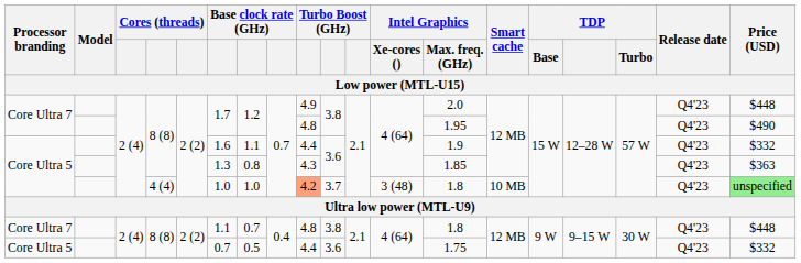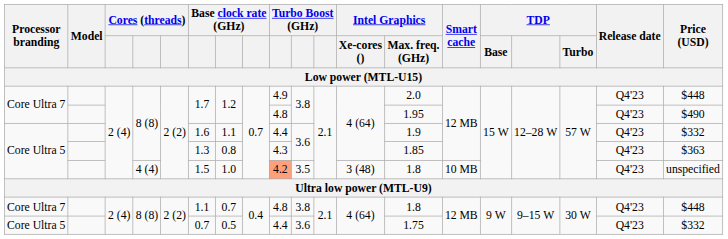 <table class="wikitable sortable" style="text-align:center;">
 <tr>
 <th rowspan="2">Processor<br>branding</th>
 <th rowspan="2">Model</th>
 <th colspan="3"><a href='#'>Cores</a> (<a href='#'>threads</a>)</th>
 <th colspan="3">Base <a href='#'>clock rate</a><br>(GHz)</th>
 <th colspan="3"><a href='#'>Turbo Boost</a><br>(GHz)</th>
 <th colspan="2"><a href='#'>Intel Graphics</a></th>
 <th rowspan="2"><a href='#'>Smart</a><br><a href='#'>cache</a></th>
 <th colspan="3"><a href='#'>TDP</a></th>
 <th rowspan="2">Release date</th>
 <th rowspan="2">Price<br>(USD)</th>
 </tr>
 <tr>
 <th></th>
 <th></th>
 <th></th>
 <th></th>
 <th></th>
 <th></th>
 <th></th>
 <th></th>
 <th></th>
 <th>Xe-cores<br>()</th>
 <th>Max. freq.<br>(GHz)</th>
 <th>Base</th>
 <th></th>
 <th>Turbo</th>
 </tr>
 <tr>
 <th colspan="19">Low power (MTL-U15)</th>
 </tr>
 <tr>
 <td rowspan="2">Core Ultra 7</td>
 <td></td>
 <td rowspan="5">2 (4)</td>
 <td rowspan="4">8 (8)</td>
 <td rowspan="5">2 (2)</td>
 <td rowspan="2">1.7</td>
 <td rowspan="2">1.2</td>
 <td rowspan="5">0.7</td>
 <td>4.9</td>
 <td rowspan="2">3.8</td>
 <td rowspan="5">2.1</td>
 <td rowspan="4">4 (64)</td>
 <td>2.0</td>
 <td rowspan="4">12 MB</td>
 <td rowspan="5">15 W</td>
 <td rowspan="5">12–28 W</td>
 <td rowspan="5">57 W</td>
 <td>Q4'23</td>
 <td>$448</td>
 </tr>
 <tr>
 <td></td>
 <td>4.8</td>
 <td>1.95</td>
 <td>Q4'23</td>
 <td>$490</td>
 </tr>
 <tr>
 <td rowspan="3">Core Ultra 5</td>
 <td></td>
 <td>1.6</td>
 <td>1.1</td>
 <td>4.4</td>
 <td rowspan="2">3.6</td>
 <td>1.9</td>
 <td>Q4'23</td>
 <td>$332</td>
 </tr>
 <tr>
 <td></td>
 <td>1.3</td>
 <td>0.8</td>
 <td>4.3</td>
 <td>1.85</td>
 <td>Q4'23</td>
 <td>$363</td>
 </tr>
 <tr>
 <td></td>
 <td>4 (4)</td>
-<td>1.0</td>
+<td>1.5</td>
 <td>1.0</td>
 <td style="background: lightsalmon;">4.2</td>
-<td>3.7</td>
+<td>3.5</td>
 <td>3 (48)</td>
 <td>1.8</td>
 <td>10 MB</td>
 <td>Q4'23</td>
-<td style="background: lightgreen;">unspecified</td>
+<td>unspecified</td>
 </tr>
 <tr>
 <th colspan="19">Ultra low power (MTL-U9)</th>
 </tr>
 <tr>
 <td>Core Ultra 7</td>
 <td></td>
 <td rowspan="2">2 (4)</td>
 <td rowspan="2">8 (8)</td>
 <td rowspan="2">2 (2)</td>
 <td>1.1</td>
 <td>0.7</td>
 <td rowspan="2">0.4</td>
 <td>4.8</td>
 <td>3.8</td>
 <td rowspan="2">2.1</td>
 <td rowspan="2">4 (64)</td>
 <td>1.8</td>
 <td rowspan="2">12 MB</td>
 <td rowspan="2">9 W</td>
 <td rowspan="2">9–15 W</td>
 <td rowspan="2">30 W</td>
 <td>Q4'23</td>
 <td>$448</td>
 </tr>
 <tr>
 <td>Core Ultra 5</td>
 <td></td>
 <td>0.7</td>
 <td>0.5</td>
 <td>4.4</td>
 <td>3.6</td>
 <td>1.75</td>
 <td>Q4'23</td>
 <td>$332</td>
 </tr>
 </table>
